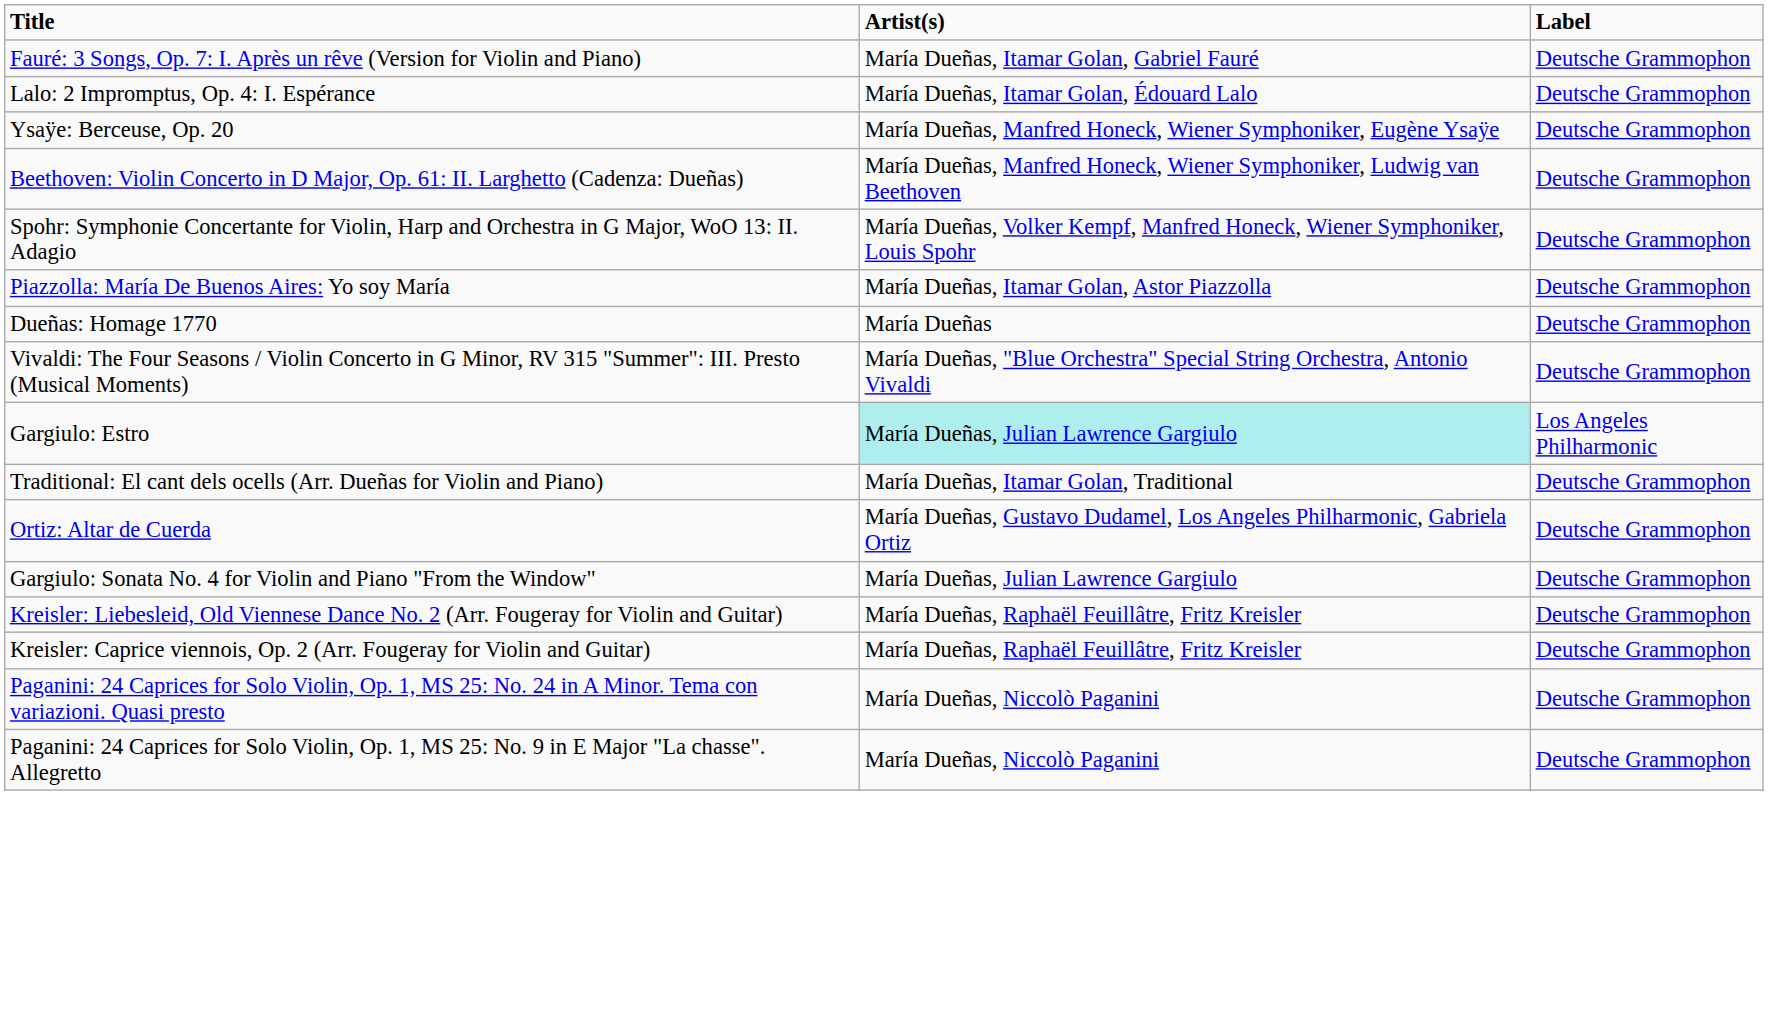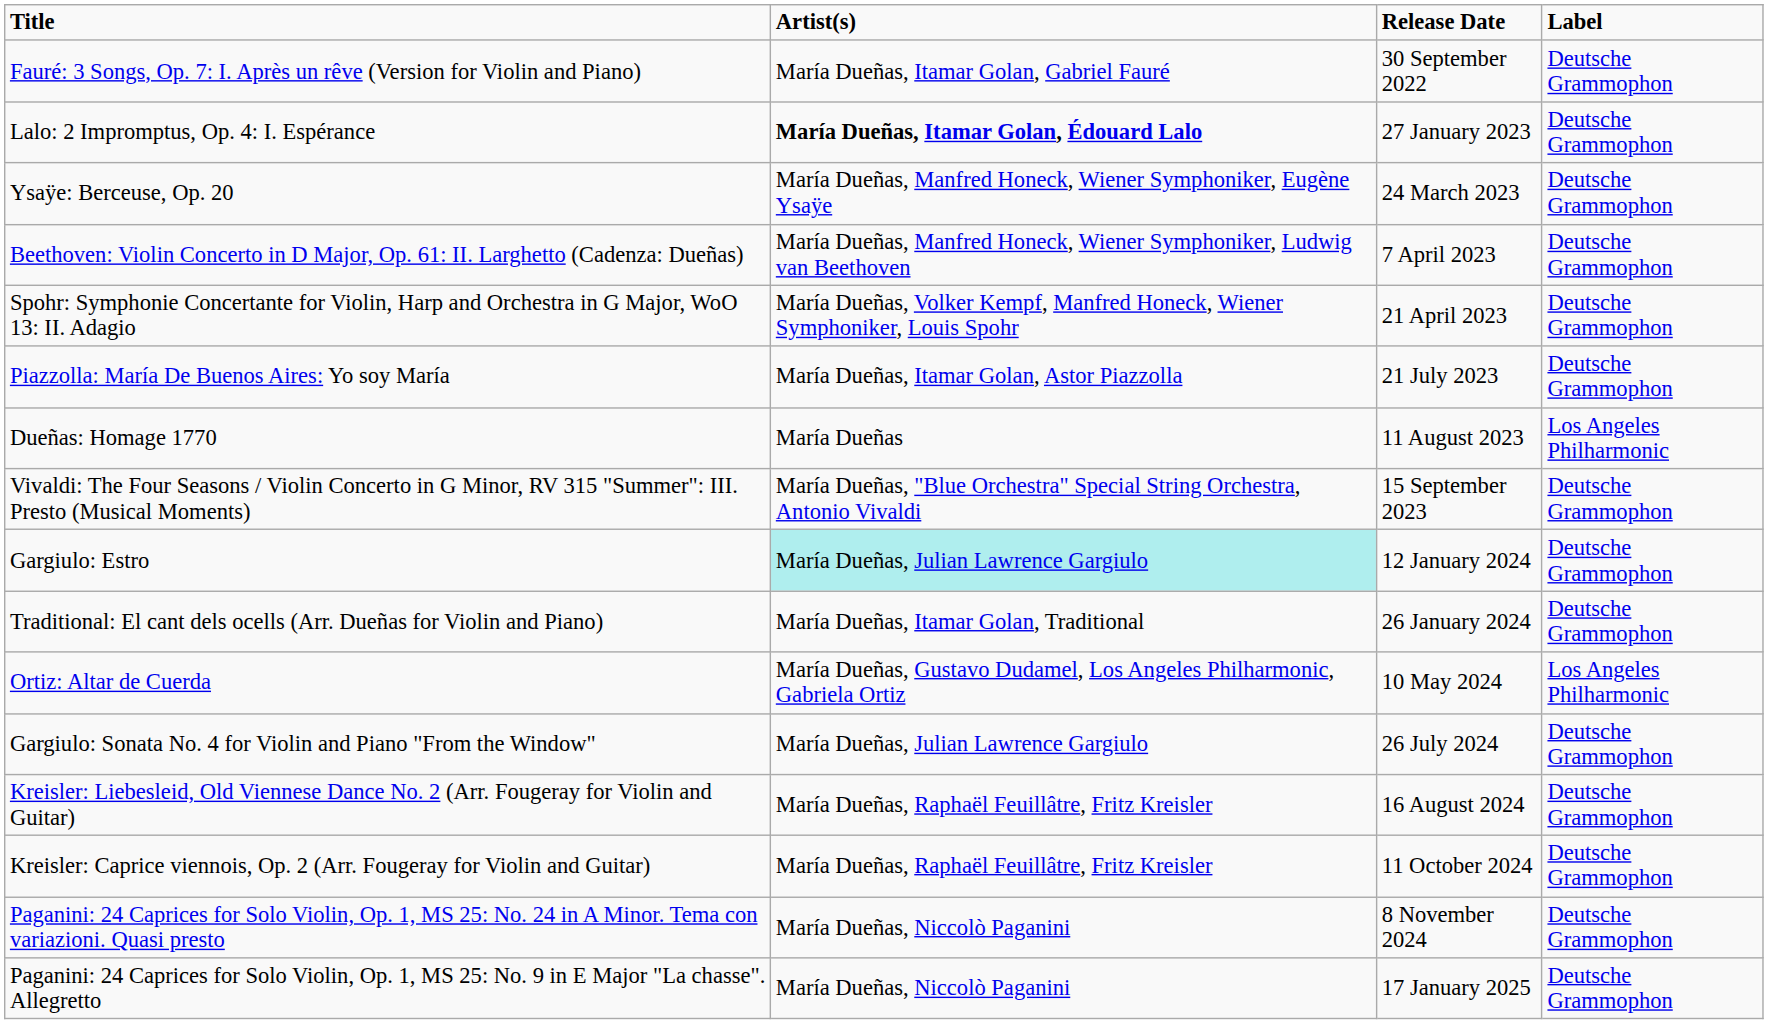 <table class="wikitable">
 <tr>
 <td><strong>Title</strong></td>
 <td><strong>Artist(s)</strong></td>
+<td><strong>Release Date</strong></td>
 <td><strong>Label</strong></td>
 </tr>
 <tr>
 <td><a href='#'>Fauré: 3 Songs, Op. 7: I. Après un rêve</a> (Version for Violin and Piano)</td>
 <td>María Dueñas, <a href='#'>Itamar Golan</a>, <a href='#'>Gabriel Fauré</a></td>
+<td>30 September 2022</td>
 <td><a href='#'>Deutsche Grammophon</a></td>
 </tr>
 <tr>
 <td>Lalo: 2 Impromptus, Op. 4: I. Espérance</td>
-<td>María Dueñas, <a href='#'>Itamar Golan</a>, <a href='#'>Édouard Lalo</a></td>
+<td><strong>María Dueñas, <a href='#'>Itamar Golan</a>, <a href='#'>Édouard Lalo</a></strong></td>
+<td>27 January 2023</td>
 <td><a href='#'>Deutsche Grammophon</a></td>
 </tr>
 <tr>
 <td>Ysaÿe: Berceuse, Op. 20</td>
 <td>María Dueñas, <a href='#'>Manfred Honeck</a>, <a href='#'>Wiener Symphoniker</a>, <a href='#'>Eugène Ysaÿe</a></td>
+<td>24 March 2023</td>
 <td><a href='#'>Deutsche Grammophon</a></td>
 </tr>
 <tr>
 <td><a href='#'>Beethoven: Violin Concerto in D Major, Op. 61: II. Larghetto</a> (Cadenza: Dueñas)</td>
 <td>María Dueñas, <a href='#'>Manfred Honeck</a>, <a href='#'>Wiener Symphoniker</a>, <a href='#'>Ludwig van Beethoven</a></td>
+<td>7 April 2023</td>
 <td><a href='#'>Deutsche Grammophon</a></td>
 </tr>
 <tr>
 <td>Spohr: Symphonie Concertante for Violin, Harp and Orchestra in G Major, WoO 13: II. Adagio</td>
 <td>María Dueñas, <a href='#'>Volker Kempf</a>, <a href='#'>Manfred Honeck</a>, <a href='#'>Wiener Symphoniker</a>, <a href='#'>Louis Spohr</a></td>
+<td>21 April 2023</td>
 <td><a href='#'>Deutsche Grammophon</a></td>
 </tr>
 <tr>
 <td><a href='#'>Piazzolla: María De Buenos Aires:</a> Yo soy María</td>
 <td>María Dueñas, <a href='#'>Itamar Golan</a>, <a href='#'>Astor Piazzolla</a></td>
+<td>21 July 2023</td>
 <td><a href='#'>Deutsche Grammophon</a></td>
 </tr>
 <tr>
 <td>Dueñas: Homage 1770</td>
 <td>María Dueñas</td>
-<td><a href='#'>Deutsche Grammophon</a></td>
+<td>11 August 2023</td>
+<td><a href='#'>Los Angeles Philharmonic</a></td>
 </tr>
 <tr>
 <td>Vivaldi: The Four Seasons / Violin Concerto in G Minor, RV 315 "Summer": III. Presto (Musical Moments)</td>
 <td>María Dueñas, <a href='#'>"Blue Orchestra" Special String Orchestra</a>, <a href='#'>Antonio Vivaldi</a></td>
+<td>15 September 2023</td>
 <td><a href='#'>Deutsche Grammophon</a></td>
 </tr>
 <tr>
 <td>Gargiulo: Estro</td>
 <td style="background: paleturquoise;">María Dueñas, <a href='#'>Julian Lawrence Gargiulo</a></td>
-<td><a href='#'>Los Angeles Philharmonic</a></td>
+<td>12 January 2024</td>
+<td><a href='#'>Deutsche Grammophon</a></td>
 </tr>
 <tr>
 <td>Traditional: El cant dels ocells (Arr. Dueñas for Violin and Piano)</td>
 <td>María Dueñas, <a href='#'>Itamar Golan</a>, Traditional</td>
+<td>26 January 2024</td>
 <td><a href='#'>Deutsche Grammophon</a></td>
 </tr>
 <tr>
 <td><a href='#'>Ortiz: Altar de Cuerda</a></td>
 <td>María Dueñas, <a href='#'>Gustavo Dudamel</a>, <a href='#'>Los Angeles Philharmonic</a>, <a href='#'>Gabriela Ortiz</a></td>
-<td><a href='#'>Deutsche Grammophon</a></td>
+<td>10 May 2024</td>
+<td><a href='#'>Los Angeles Philharmonic</a></td>
 </tr>
 <tr>
 <td>Gargiulo: Sonata No. 4 for Violin and Piano "From the Window"</td>
 <td>María Dueñas, <a href='#'>Julian Lawrence Gargiulo</a></td>
+<td>26 July 2024</td>
 <td><a href='#'>Deutsche Grammophon</a></td>
 </tr>
 <tr>
 <td><a href='#'>Kreisler: Liebesleid, Old Viennese Dance No. 2</a> (Arr. Fougeray for Violin and Guitar)</td>
 <td>María Dueñas, <a href='#'>Raphaël Feuillâtre</a>, <a href='#'>Fritz Kreisler</a></td>
+<td>16 August 2024</td>
 <td><a href='#'>Deutsche Grammophon</a></td>
 </tr>
 <tr>
 <td>Kreisler: Caprice viennois, Op. 2 (Arr. Fougeray for Violin and Guitar)</td>
 <td>María Dueñas, <a href='#'>Raphaël Feuillâtre</a>, <a href='#'>Fritz Kreisler</a></td>
+<td>11 October 2024</td>
 <td><a href='#'>Deutsche Grammophon</a></td>
 </tr>
 <tr>
 <td><a href='#'>Paganini: 24 Caprices for Solo Violin, Op. 1, MS 25: No. 24 in A Minor. Tema con variazioni. Quasi presto</a></td>
 <td>María Dueñas, <a href='#'>Niccolò Paganini</a></td>
+<td>8 November 2024</td>
 <td><a href='#'>Deutsche Grammophon</a></td>
 </tr>
 <tr>
 <td>Paganini: 24 Caprices for Solo Violin, Op. 1, MS 25: No. 9 in E Major "La chasse". Allegretto</td>
 <td>María Dueñas, <a href='#'>Niccolò Paganini</a></td>
+<td>17 January 2025</td>
 <td><a href='#'>Deutsche Grammophon</a></td>
 </tr>
 </table>
